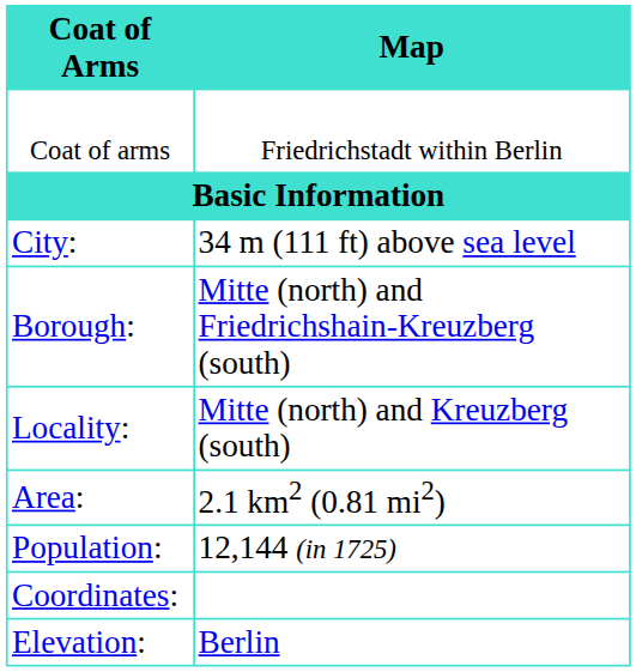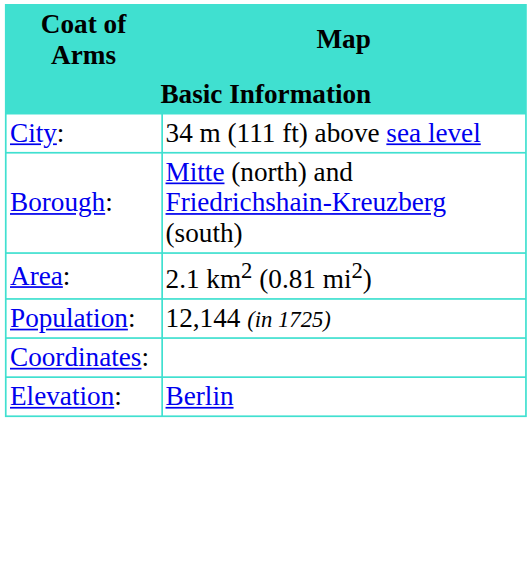 <table cellpadding="2" style="float: right; width: 307px; background: #40E0D0; margin-left: 1em; border-spacing: 1px;">
 <tr>
 <th>Coat of Arms</th>
 <th>Map</th>
-</tr>
-<tr style="background: #ffffff;" align="center">
-<td><br><small>Coat of arms</small></td>
-<td><br><small>Friedrichstadt within Berlin</small></td>
 </tr>
 <tr>
 <th colspan=2>Basic Information</th>
 </tr>
 <tr style="background: #ffffff;">
 <td><a href='#'>City</a>:</td>
 <td>34 m (111 ft) above <a href='#'>sea level</a></td>
 </tr>
 <tr style="background: #ffffff;">
 <td><a href='#'>Borough</a>:</td>
 <td><a href='#'>Mitte</a> (north) and <a href='#'>Friedrichshain-Kreuzberg</a> (south)</td>
-</tr>
-<tr style="background: #ffffff;">
-<td><a href='#'>Locality</a>:</td>
-<td><a href='#'>Mitte</a> (north) and <a href='#'>Kreuzberg</a> (south)</td>
 </tr>
 <tr style="background: #ffffff;">
 <td><a href='#'>Area</a>:</td>
 <td>2.1 km<sup>2</sup> (0.81 mi<sup>2</sup>)</td>
 </tr>
 <tr style="background: #ffffff;">
 <td><a href='#'>Population</a>:</td>
 <td>12,144 <em><small>(in 1725)</small></em></td>
 </tr>
 <tr style="background: #ffffff;">
 <td><a href='#'>Coordinates</a>:</td>
 <td></td>
 </tr>
 <tr style="background: #ffffff;">
 <td><a href='#'>Elevation</a>:</td>
 <td><a href='#'>Berlin</a></td>
 </tr>
 </table>
